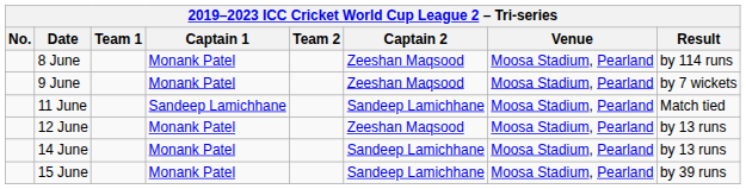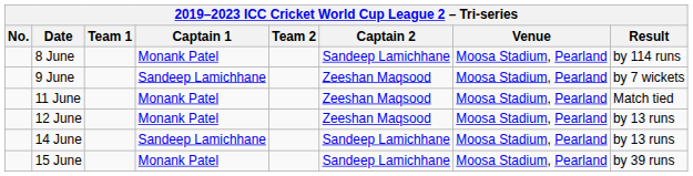 <table class="wikitable">
 <tr>
 <th colspan="9"><a href='#'>2019–2023 ICC Cricket World Cup League 2</a> – Tri-series</th>
 </tr>
 <tr>
 <th>No.</th>
 <th>Date</th>
 <th>Team 1</th>
 <th>Captain 1</th>
 <th>Team 2</th>
 <th>Captain 2</th>
 <th>Venue</th>
 <th>Result</th>
 </tr>
 <tr>
 <td></td>
 <td>8 June</td>
 <td></td>
 <td><a href='#'>Monank Patel</a></td>
 <td></td>
-<td><a href='#'>Zeeshan Maqsood</a></td>
+<td><a href='#'>Sandeep Lamichhane</a></td>
 <td><a href='#'>Moosa Stadium</a>, <a href='#'>Pearland</a></td>
 <td> by 114 runs</td>
 </tr>
 <tr>
 <td></td>
 <td>9 June</td>
 <td></td>
-<td><a href='#'>Monank Patel</a></td>
+<td><a href='#'>Sandeep Lamichhane</a></td>
 <td></td>
 <td><a href='#'>Zeeshan Maqsood</a></td>
 <td><a href='#'>Moosa Stadium</a>, <a href='#'>Pearland</a></td>
 <td> by 7 wickets</td>
 </tr>
 <tr>
 <td></td>
 <td>11 June</td>
 <td></td>
-<td><a href='#'>Sandeep Lamichhane</a></td>
+<td><a href='#'>Monank Patel</a></td>
 <td></td>
-<td><a href='#'>Sandeep Lamichhane</a></td>
+<td><a href='#'>Zeeshan Maqsood</a></td>
 <td><a href='#'>Moosa Stadium</a>, <a href='#'>Pearland</a></td>
 <td>Match tied</td>
 </tr>
 <tr>
 <td></td>
 <td>12 June</td>
 <td></td>
 <td><a href='#'>Monank Patel</a></td>
 <td></td>
 <td><a href='#'>Zeeshan Maqsood</a></td>
 <td><a href='#'>Moosa Stadium</a>, <a href='#'>Pearland</a></td>
 <td> by 13 runs</td>
 </tr>
 <tr>
 <td></td>
 <td>14 June</td>
 <td></td>
-<td><a href='#'>Monank Patel</a></td>
+<td><a href='#'>Sandeep Lamichhane</a></td>
 <td></td>
 <td><a href='#'>Sandeep Lamichhane</a></td>
 <td><a href='#'>Moosa Stadium</a>, <a href='#'>Pearland</a></td>
 <td> by 13 runs</td>
 </tr>
 <tr>
 <td></td>
 <td>15 June</td>
 <td></td>
 <td><a href='#'>Monank Patel</a></td>
 <td></td>
 <td><a href='#'>Sandeep Lamichhane</a></td>
 <td><a href='#'>Moosa Stadium</a>, <a href='#'>Pearland</a></td>
 <td> by 39 runs</td>
 </tr>
 </table>
